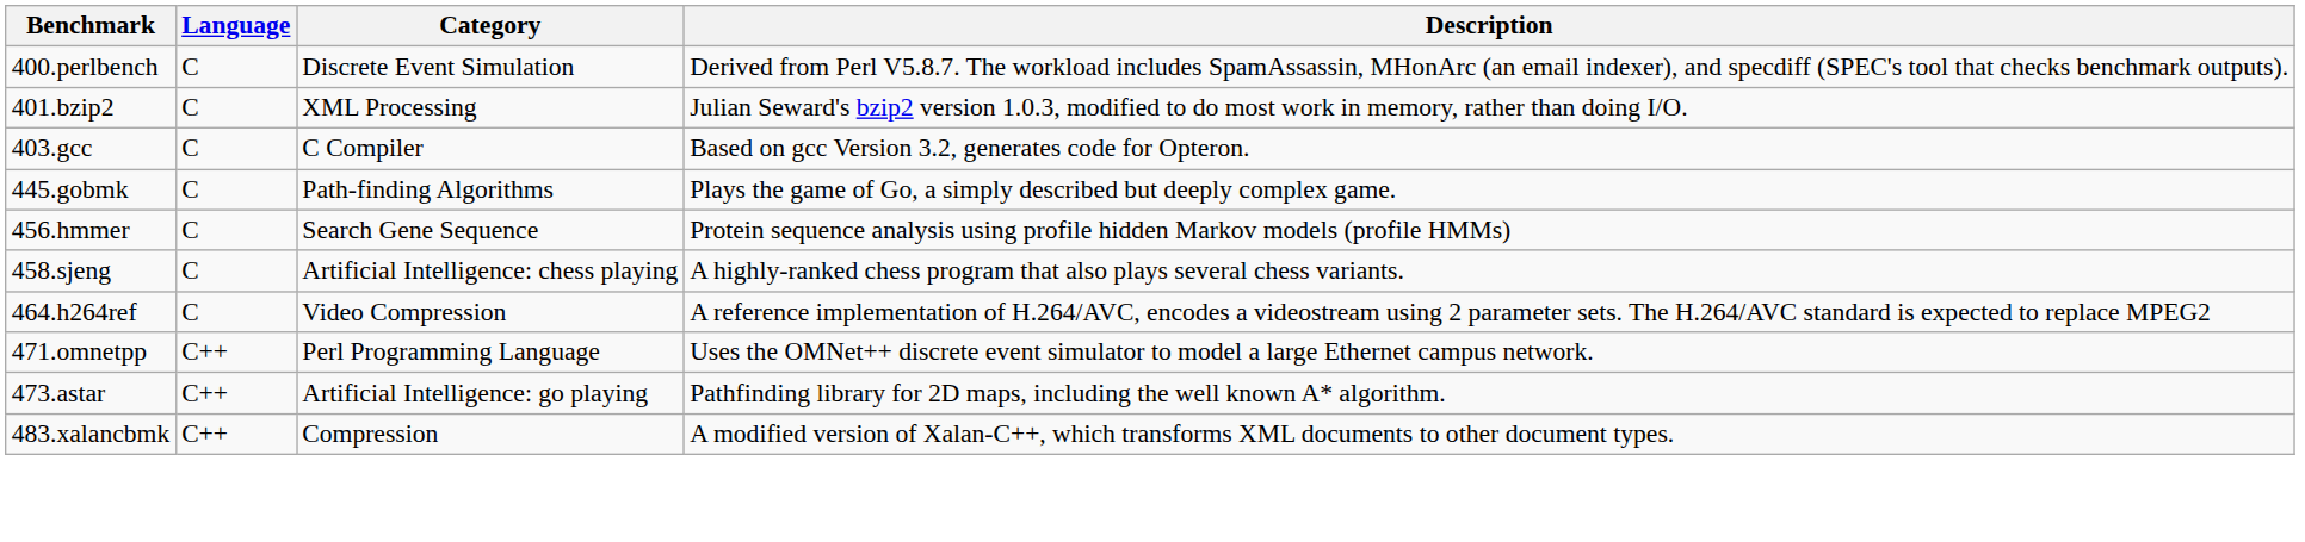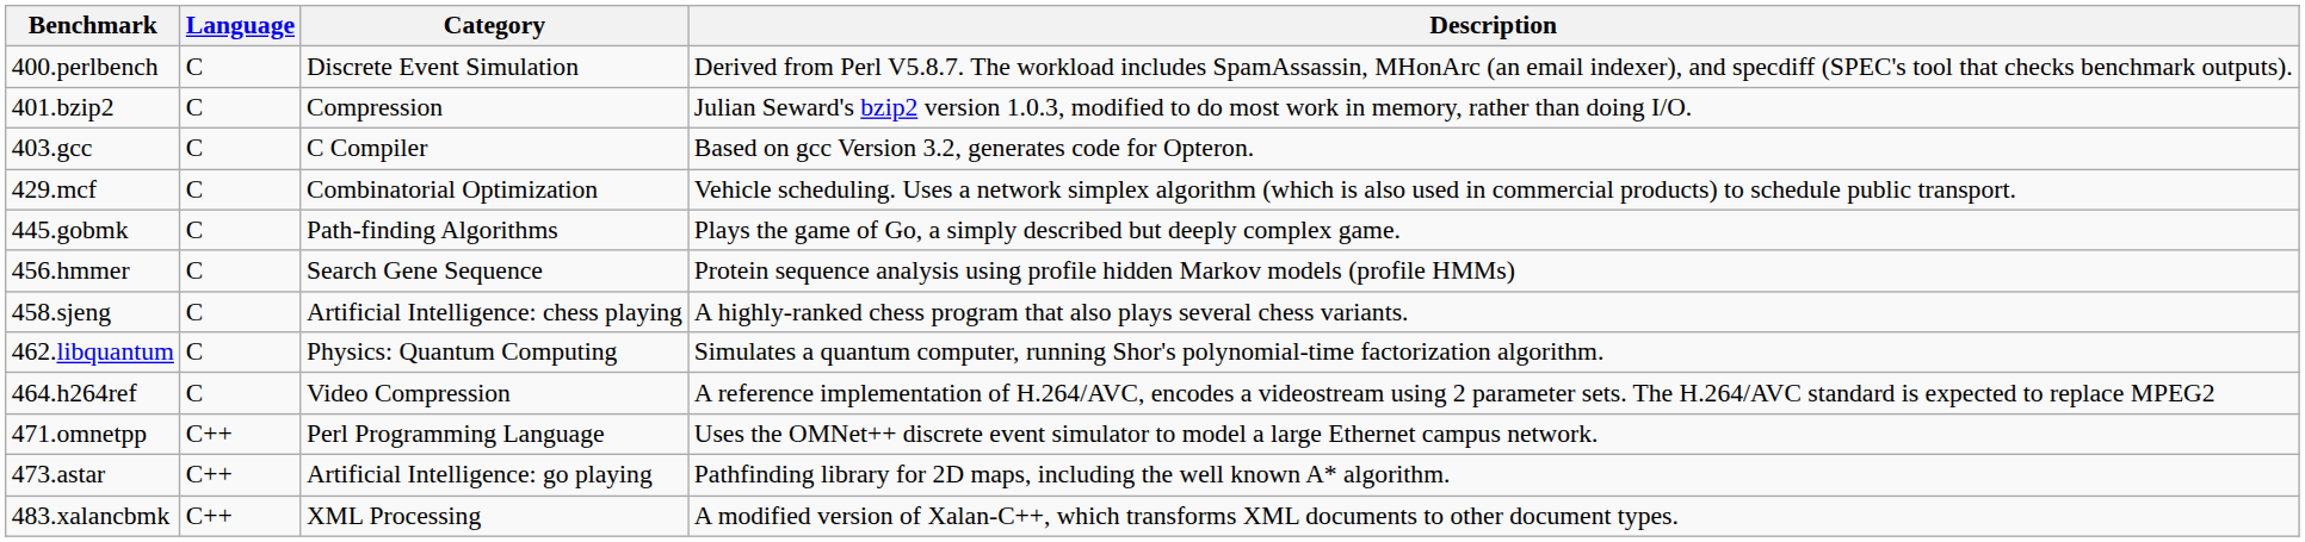 <table class="wikitable">
 <tr>
 <th>Benchmark</th>
 <th><a href='#'>Language</a></th>
 <th>Category</th>
 <th>Description</th>
 </tr>
 <tr>
 <td>400.perlbench</td>
 <td>C</td>
 <td>Discrete Event Simulation</td>
 <td>Derived from Perl V5.8.7. The workload includes SpamAssassin, MHonArc (an email indexer), and specdiff (SPEC's tool that checks benchmark outputs).</td>
 </tr>
 <tr>
 <td>401.bzip2</td>
 <td>C</td>
-<td>XML Processing</td>
+<td>Compression</td>
 <td>Julian Seward's <a href='#'>bzip2</a> version 1.0.3, modified to do most work in memory, rather than doing I/O.</td>
 </tr>
 <tr>
 <td>403.gcc</td>
 <td>C</td>
 <td>C Compiler</td>
 <td>Based on gcc Version 3.2, generates code for Opteron.</td>
+</tr>
+<tr>
+<td>429.mcf</td>
+<td>C</td>
+<td>Combinatorial Optimization</td>
+<td>Vehicle scheduling. Uses a network simplex algorithm (which is also used in commercial products) to schedule public transport.</td>
 </tr>
 <tr>
 <td>445.gobmk</td>
 <td>C</td>
 <td>Path-finding Algorithms</td>
 <td>Plays the game of Go, a simply described but deeply complex game.</td>
 </tr>
 <tr>
 <td>456.hmmer</td>
 <td>C</td>
 <td>Search Gene Sequence</td>
 <td>Protein sequence analysis using profile hidden Markov models (profile HMMs)</td>
 </tr>
 <tr>
 <td>458.sjeng</td>
 <td>C</td>
 <td>Artificial Intelligence: chess playing</td>
 <td>A highly-ranked chess program that also plays several chess variants.</td>
+</tr>
+<tr>
+<td>462.<a href='#'>libquantum</a></td>
+<td>C</td>
+<td>Physics: Quantum Computing</td>
+<td>Simulates a quantum computer, running Shor's polynomial-time factorization algorithm.</td>
 </tr>
 <tr>
 <td>464.h264ref</td>
 <td>C</td>
 <td>Video Compression</td>
 <td>A reference implementation of H.264/AVC, encodes a videostream using 2 parameter sets. The H.264/AVC standard is expected to replace MPEG2</td>
 </tr>
 <tr>
 <td>471.omnetpp</td>
 <td>C++</td>
 <td>Perl Programming Language</td>
 <td>Uses the OMNet++ discrete event simulator to model a large Ethernet campus network.</td>
 </tr>
 <tr>
 <td>473.astar</td>
 <td>C++</td>
 <td>Artificial Intelligence: go playing</td>
 <td>Pathfinding library for 2D maps, including the well known A* algorithm.</td>
 </tr>
 <tr>
 <td>483.xalancbmk</td>
 <td>C++</td>
-<td>Compression</td>
+<td>XML Processing</td>
 <td>A modified version of Xalan-C++, which transforms XML documents to other document types.</td>
 </tr>
 </table>
